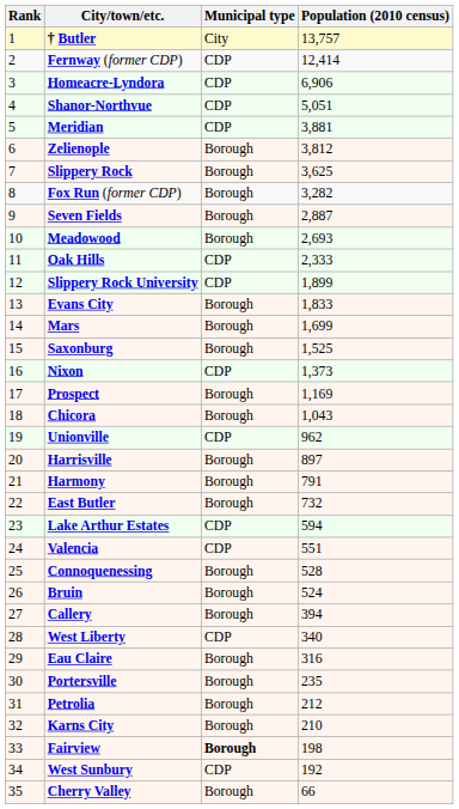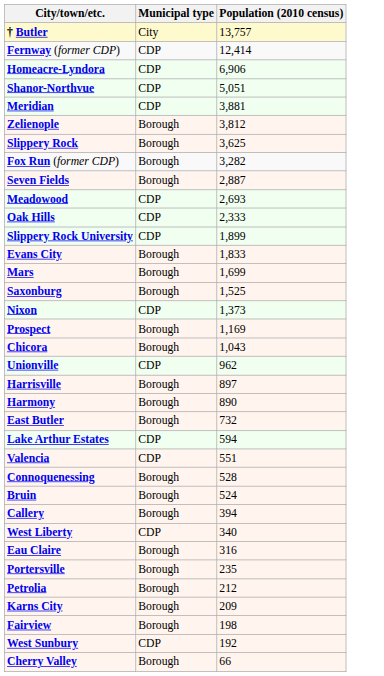 <table class="wikitable sortable">
 <tr>
-<th>Rank</th>
 <th>City/town/etc.</th>
 <th>Municipal type</th>
 <th>Population (2010 census)</th>
 </tr>
 <tr style="background-color:#FFFACD;">
-<td>1</td>
 <td><strong>† <a href='#'>Butler</a></strong></td>
 <td>City</td>
 <td>13,757</td>
 </tr>
 <tr style="background-color:;">
-<td>2</td>
 <td><strong><a href='#'>Fernway</a></strong> (<em>former CDP</em>)</td>
 <td>CDP</td>
 <td>12,414</td>
 </tr>
 <tr style="background-color:#F0FFF0;">
-<td>3</td>
 <td><strong><a href='#'>Homeacre-Lyndora</a></strong></td>
 <td>CDP</td>
 <td>6,906</td>
 </tr>
 <tr style="background-color:#F0FFF0;">
-<td>4</td>
 <td><strong><a href='#'>Shanor-Northvue</a></strong></td>
 <td>CDP</td>
 <td>5,051</td>
 </tr>
 <tr style="background-color:#F0FFF0;">
-<td>5</td>
 <td><strong><a href='#'>Meridian</a></strong></td>
 <td>CDP</td>
 <td>3,881</td>
 </tr>
 <tr style="background-color:#FFF5EE;">
-<td>6</td>
 <td><strong><a href='#'>Zelienople</a></strong></td>
 <td>Borough</td>
 <td>3,812</td>
 </tr>
 <tr style="background-color:#FFF5EE;">
-<td>7</td>
 <td><strong><a href='#'>Slippery Rock</a></strong></td>
 <td>Borough</td>
 <td>3,625</td>
 </tr>
 <tr style="background-color:;">
-<td>8</td>
 <td><strong><a href='#'>Fox Run</a></strong> (<em>former CDP</em>)</td>
 <td>Borough</td>
 <td>3,282</td>
 </tr>
 <tr style="background-color:#FFF5EE;">
-<td>9</td>
 <td><strong><a href='#'>Seven Fields</a></strong></td>
 <td>Borough</td>
 <td>2,887</td>
 </tr>
 <tr style="background-color:#F0FFF0;">
-<td>10</td>
 <td><strong><a href='#'>Meadowood</a></strong></td>
-<td>Borough</td>
+<td>CDP</td>
 <td>2,693</td>
 </tr>
 <tr style="background-color:#F0FFF0;">
-<td>11</td>
 <td><strong><a href='#'>Oak Hills</a></strong></td>
 <td>CDP</td>
 <td>2,333</td>
 </tr>
 <tr style="background-color:#F0FFF0;">
-<td>12</td>
 <td><strong><a href='#'>Slippery Rock University</a></strong></td>
 <td>CDP</td>
 <td>1,899</td>
 </tr>
 <tr style="background-color:#FFF5EE;">
-<td>13</td>
 <td><strong><a href='#'>Evans City</a></strong></td>
 <td>Borough</td>
 <td>1,833</td>
 </tr>
 <tr style="background-color:#FFF5EE;">
-<td>14</td>
 <td><strong><a href='#'>Mars</a></strong></td>
 <td>Borough</td>
 <td>1,699</td>
 </tr>
 <tr style="background-color:#FFF5EE;">
-<td>15</td>
 <td><strong><a href='#'>Saxonburg</a></strong></td>
 <td>Borough</td>
 <td>1,525</td>
 </tr>
 <tr style="background-color:#F0FFF0;">
-<td>16</td>
 <td><strong><a href='#'>Nixon</a></strong></td>
 <td>CDP</td>
 <td>1,373</td>
 </tr>
 <tr style="background-color:#FFF5EE;">
-<td>17</td>
 <td><strong><a href='#'>Prospect</a></strong></td>
 <td>Borough</td>
 <td>1,169</td>
 </tr>
 <tr style="background-color:#FFF5EE;">
-<td>18</td>
 <td><strong><a href='#'>Chicora</a></strong></td>
 <td>Borough</td>
 <td>1,043</td>
 </tr>
 <tr style="background-color:#F0FFF0;">
-<td>19</td>
 <td><strong><a href='#'>Unionville</a></strong></td>
 <td>CDP</td>
 <td>962</td>
 </tr>
 <tr style="background-color:#FFF5EE;">
-<td>20</td>
 <td><strong><a href='#'>Harrisville</a></strong></td>
 <td>Borough</td>
 <td>897</td>
 </tr>
 <tr style="background-color:#FFF5EE;">
-<td>21</td>
 <td><strong><a href='#'>Harmony</a></strong></td>
 <td>Borough</td>
-<td>791</td>
+<td>890</td>
 </tr>
 <tr style="background-color:#FFF5EE;">
-<td>22</td>
 <td><strong><a href='#'>East Butler</a></strong></td>
 <td>Borough</td>
 <td>732</td>
 </tr>
 <tr style="background-color:#F0FFF0;">
-<td>23</td>
 <td><strong><a href='#'>Lake Arthur Estates</a></strong></td>
 <td>CDP</td>
 <td>594</td>
 </tr>
 <tr style="background-color:#FFF5EE;">
-<td>24</td>
 <td><strong><a href='#'>Valencia</a></strong></td>
 <td>CDP</td>
 <td>551</td>
 </tr>
 <tr style="background-color:#FFF5EE;">
-<td>25</td>
 <td><strong><a href='#'>Connoquenessing</a></strong></td>
 <td>Borough</td>
 <td>528</td>
 </tr>
 <tr style="background-color:#FFF5EE;">
-<td>26</td>
 <td><strong><a href='#'>Bruin</a></strong></td>
 <td>Borough</td>
 <td>524</td>
 </tr>
 <tr style="background-color:#FFF5EE;">
-<td>27</td>
 <td><strong><a href='#'>Callery</a></strong></td>
 <td>Borough</td>
 <td>394</td>
 </tr>
 <tr style="background-color:#FFF5EE;">
-<td>28</td>
 <td><strong><a href='#'>West Liberty</a></strong></td>
 <td>CDP</td>
 <td>340</td>
 </tr>
 <tr style="background-color:#FFF5EE;">
-<td>29</td>
 <td><strong><a href='#'>Eau Claire</a></strong></td>
 <td>Borough</td>
 <td>316</td>
 </tr>
 <tr style="background-color:#FFF5EE;">
-<td>30</td>
 <td><strong><a href='#'>Portersville</a></strong></td>
 <td>Borough</td>
 <td>235</td>
 </tr>
 <tr style="background-color:#FFF5EE;">
-<td>31</td>
 <td><strong><a href='#'>Petrolia</a></strong></td>
 <td>Borough</td>
 <td>212</td>
 </tr>
 <tr style="background-color:#FFF5EE;">
-<td>32</td>
 <td><strong><a href='#'>Karns City</a></strong></td>
 <td>Borough</td>
-<td>210</td>
+<td>209</td>
 </tr>
 <tr style="background-color:#FFF5EE;">
-<td>33</td>
 <td><strong><a href='#'>Fairview</a></strong></td>
-<td><strong>Borough</strong></td>
+<td>Borough</td>
 <td>198</td>
 </tr>
 <tr style="background-color:#FFF5EE;">
-<td>34</td>
 <td><strong><a href='#'>West Sunbury</a></strong></td>
 <td>CDP</td>
 <td>192</td>
 </tr>
 <tr style="background-color:#FFF5EE;">
-<td>35</td>
 <td><strong><a href='#'>Cherry Valley</a></strong></td>
 <td>Borough</td>
 <td>66</td>
 </tr>
 </table>
